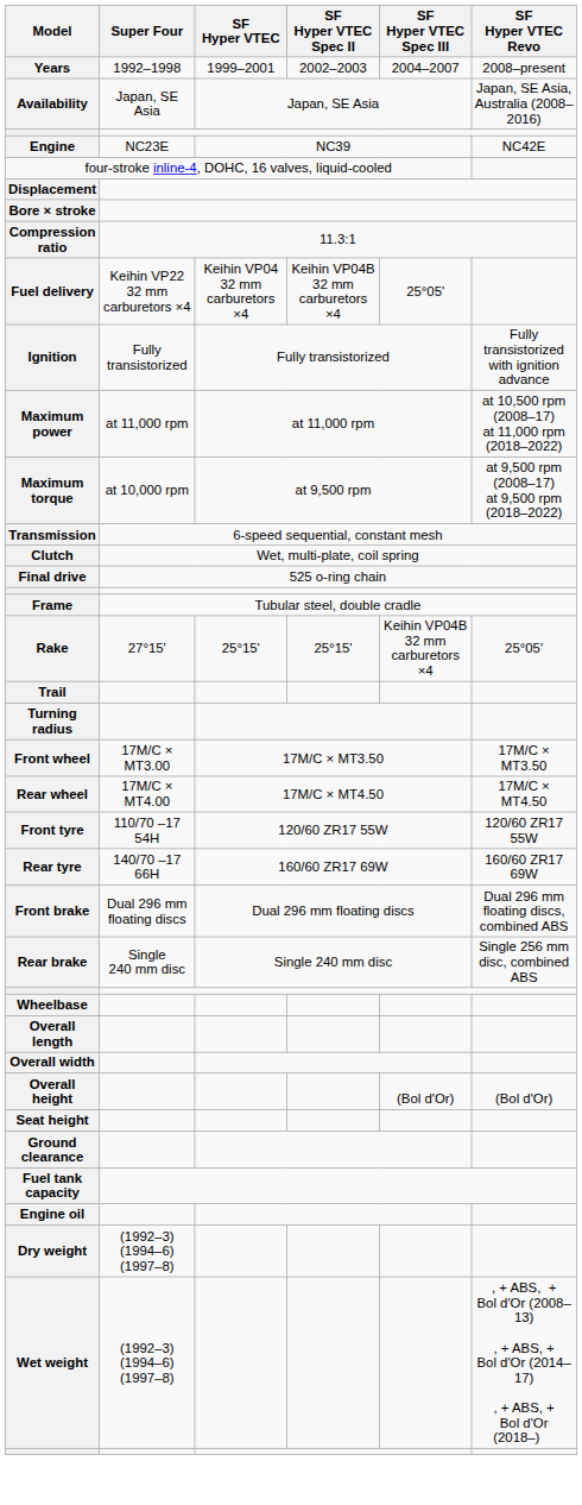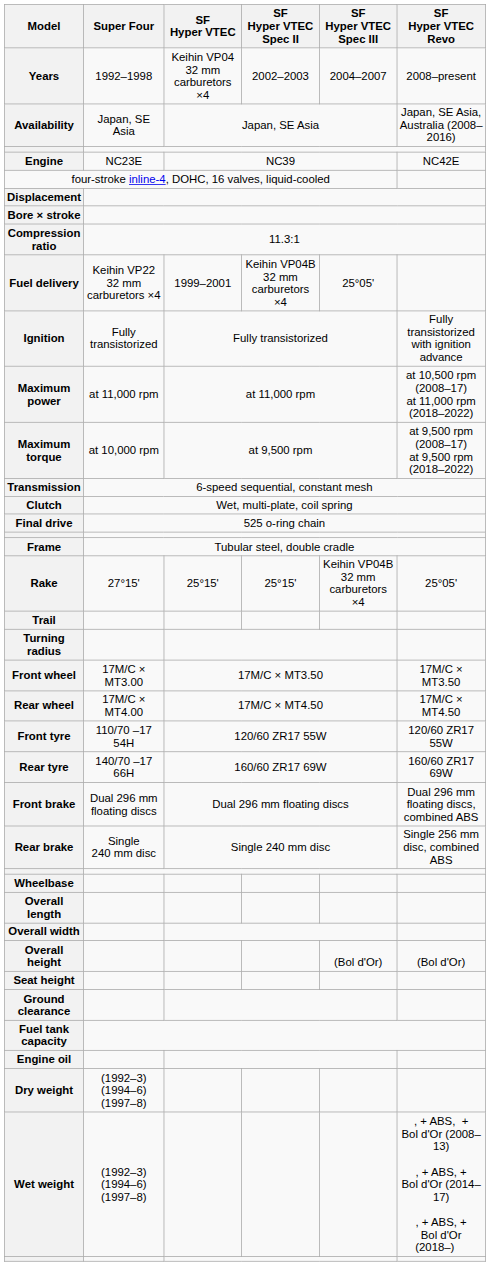 <table class="wikitable" style="text-align:center; font-size:90%;">
 <tr>
 <th width="10%" >Model</th>
 <th width="18%">Super Four</th>
 <th width="18%">SF Hyper VTEC</th>
 <th width="18%">SF Hyper VTEC Spec II</th>
 <th width="18%">SF Hyper VTEC Spec III</th>
 <th width="18%">SF Hyper VTEC Revo</th>
 </tr>
 <tr>
 <th>Years</th>
 <td>1992–1998</td>
-<td>1999–2001</td>
+<td>Keihin VP04 32 mm carburetors ×4</td>
 <td>2002–2003</td>
 <td>2004–2007</td>
 <td>2008–present</td>
 </tr>
 <tr>
 <th>Availability</th>
 <td>Japan, SE Asia</td>
 <td colspan="3">Japan, SE Asia</td>
 <td>Japan, SE Asia, Australia (2008–2016)</td>
 </tr>
 <tr>
 <th></th>
 </tr>
 <tr>
 <th>Engine</th>
 <td>NC23E</td>
 <td colspan="3">NC39</td>
 <td>NC42E</td>
 </tr>
 <tr>
 <td colspan="5">four-stroke <a href='#'>inline-4</a>, DOHC, 16 valves, liquid-cooled</td>
 </tr>
 <tr>
 <th>Displacement</th>
 <td colspan="5"></td>
 </tr>
 <tr>
 <th>Bore × stroke</th>
 <td colspan="5"></td>
 </tr>
 <tr>
 <th>Compression ratio</th>
 <td colspan="5">11.3:1</td>
 </tr>
 <tr>
 <th>Fuel delivery</th>
 <td>Keihin VP22 32 mm carburetors ×4</td>
-<td>Keihin VP04 32 mm carburetors ×4</td>
+<td>1999–2001</td>
 <td>Keihin VP04B 32 mm carburetors ×4</td>
 <td>25°05'</td>
 <td></td>
 </tr>
 <tr>
 <th>Ignition</th>
 <td>Fully transistorized</td>
 <td colspan="3">Fully transistorized</td>
 <td>Fully transistorized with ignition advance</td>
 </tr>
 <tr>
 <th>Maximum power</th>
 <td> at 11,000 rpm </td>
 <td colspan="3"> at 11,000 rpm </td>
 <td> at 10,500 rpm (2008–17)<br> at 11,000 rpm (2018–2022)</td>
 </tr>
 <tr>
 <th>Maximum torque</th>
 <td> at 10,000 rpm </td>
 <td colspan="3"> at 9,500 rpm </td>
 <td> at 9,500 rpm (2008–17)<br> at 9,500 rpm (2018–2022)</td>
 </tr>
 <tr>
 <th>Transmission</th>
 <td colspan="5">6-speed sequential, constant mesh</td>
 </tr>
 <tr>
 <th>Clutch</th>
 <td colspan="5">Wet, multi-plate, coil spring</td>
 </tr>
 <tr>
 <th>Final drive</th>
 <td colspan="5">525 o-ring chain</td>
 </tr>
 <tr>
 <th></th>
 </tr>
 <tr>
 <th>Frame</th>
 <td colspan="5">Tubular steel, double cradle</td>
 </tr>
 <tr>
 <th>Rake</th>
 <td>27°15'</td>
 <td>25°15'</td>
 <td>25°15'</td>
 <td>Keihin VP04B 32 mm carburetors ×4</td>
 <td>25°05'</td>
 </tr>
 <tr>
 <th>Trail</th>
 <td></td>
 <td></td>
 <td></td>
 <td></td>
 <td></td>
 </tr>
 <tr>
 <th>Turning radius</th>
 <td></td>
 <td colspan="3"></td>
 <td></td>
 </tr>
 <tr>
 <th>Front wheel</th>
 <td>17M/C × MT3.00</td>
 <td colspan="3">17M/C × MT3.50</td>
 <td>17M/C × MT3.50</td>
 </tr>
 <tr>
 <th>Rear wheel</th>
 <td>17M/C × MT4.00</td>
 <td colspan="3">17M/C × MT4.50</td>
 <td>17M/C × MT4.50</td>
 </tr>
 <tr>
 <th>Front tyre</th>
 <td>110/70 –17 54H</td>
 <td colspan="3">120/60 ZR17 55W</td>
 <td>120/60 ZR17 55W</td>
 </tr>
 <tr>
 <th>Rear tyre</th>
 <td>140/70 –17 66H</td>
 <td colspan="3">160/60 ZR17 69W</td>
 <td>160/60 ZR17 69W</td>
 </tr>
 <tr>
 <th>Front brake</th>
 <td>Dual 296 mm floating discs</td>
 <td colspan="3">Dual 296 mm floating discs</td>
 <td>Dual 296 mm floating discs, combined ABS</td>
 </tr>
 <tr>
 <th>Rear brake</th>
 <td>Single 240 mm disc</td>
 <td colspan="3">Single 240 mm disc</td>
 <td>Single 256 mm disc, combined ABS</td>
 </tr>
 <tr>
 <th></th>
 </tr>
 <tr>
 <th>Wheelbase</th>
 <td></td>
 <td></td>
 <td></td>
 <td></td>
 <td></td>
 </tr>
 <tr>
 <th>Overall length</th>
 <td></td>
 <td></td>
 <td></td>
 <td></td>
 <td></td>
 </tr>
 <tr>
 <th>Overall width</th>
 <td></td>
 <td colspan="3"></td>
 <td></td>
 </tr>
 <tr>
 <th>Overall height</th>
 <td></td>
 <td></td>
 <td></td>
 <td><br> (Bol d'Or)</td>
 <td><br> (Bol d'Or)</td>
 </tr>
 <tr>
 <th>Seat height</th>
 <td></td>
 <td></td>
 <td></td>
 <td></td>
 <td></td>
 </tr>
 <tr>
 <th>Ground clearance</th>
 <td></td>
 <td colspan="3"></td>
 <td></td>
 </tr>
 <tr>
 <th>Fuel tank capacity</th>
 <td colspan="5"></td>
 </tr>
 <tr>
 <th>Engine oil</th>
 <td></td>
 <td colspan="3"></td>
 <td></td>
 </tr>
 <tr>
 <th>Dry weight</th>
 <td> (1992–3)<br> (1994–6)<br> (1997–8)</td>
 <td></td>
 <td></td>
 <td></td>
 <td></td>
 </tr>
 <tr>
 <th>Wet weight</th>
 <td> (1992–3)<br> (1994–6)<br> (1997–8)</td>
 <td></td>
 <td></td>
 <td></td>
 <td>, + ABS,  + Bol d'Or (2008–13)<br><br>, + ABS, + Bol d'Or (2014–17)<br><br>, + ABS, + Bol d'Or (2018–)    </td>
 </tr>
 <tr>
 <th></th>
 <td></td>
 <td colspan="3"></td>
 <td></td>
 </tr>
 </table>
